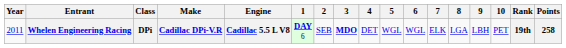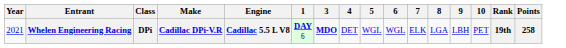 <table class="wikitable" style="text-align:center; font-size:90%">
 <tr>
 <th>Year</th>
 <th>Entrant</th>
 <th>Class</th>
 <th>Make</th>
 <th>Engine</th>
 <th>1</th>
-<th>2</th>
 <th>3</th>
 <th>4</th>
 <th>5</th>
 <th>6</th>
 <th>7</th>
 <th>8</th>
 <th>9</th>
 <th>10</th>
 <th>Rank</th>
 <th>Points</th>
 </tr>
 <tr>
-<td><a href='#'>2011</a></td>
+<td><a href='#'>2021</a></td>
 <th><a href='#'>Whelen Engineering Racing</a></th>
 <th>DPi</th>
 <th><a href='#'>Cadillac DPi-V.R</a></th>
 <th><a href='#'>Cadillac</a> 5.5 L V8</th>
 <td style="background:#DFFFDF;"><strong><a href='#'>DAY</a></strong><br><small>6</small></td>
-<td><a href='#'>SEB</a></td>
 <td><strong><a href='#'>MDO</a></strong></td>
 <td><a href='#'>DET</a></td>
 <td><a href='#'>WGL</a></td>
 <td><a href='#'>WGL</a></td>
 <td><a href='#'>ELK</a></td>
 <td><a href='#'>LGA</a></td>
 <td><a href='#'>LBH</a></td>
 <td><a href='#'>PET</a></td>
 <th>19th</th>
 <th>258</th>
 </tr>
 </table>
